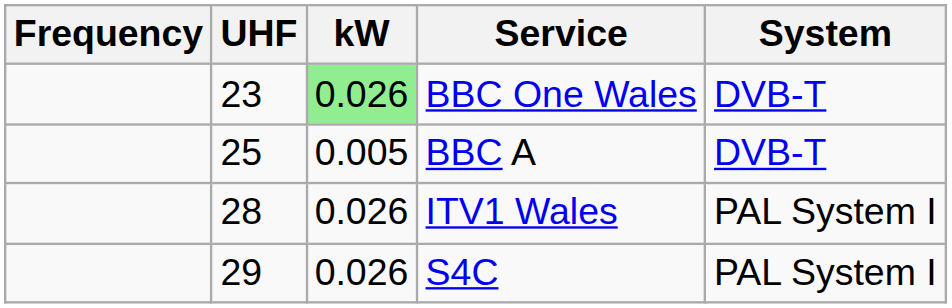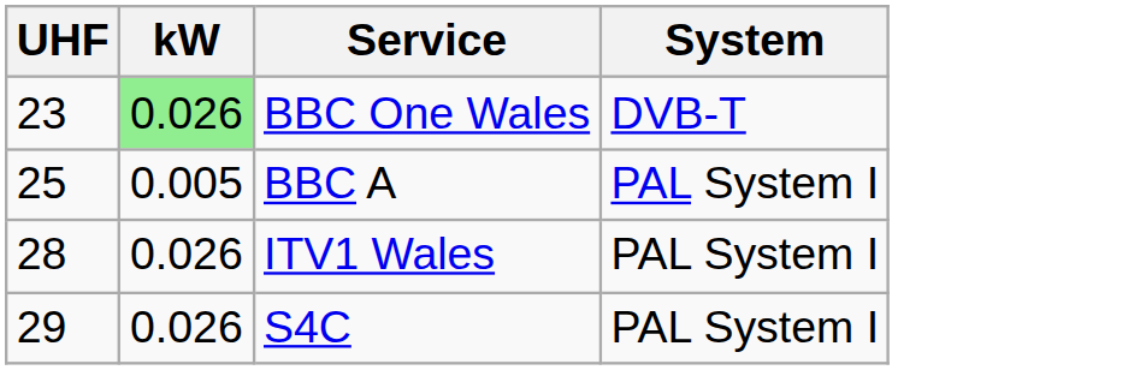 <table class="wikitable sortable">
 <tr>
-<th>Frequency</th>
 <th>UHF</th>
 <th>kW</th>
 <th>Service</th>
 <th>System</th>
 </tr>
 <tr>
-<td></td>
 <td>23</td>
 <td style="background: lightgreen;">0.026</td>
 <td><a href='#'>BBC One Wales</a></td>
 <td><a href='#'>DVB-T</a></td>
 </tr>
 <tr>
-<td></td>
 <td>25</td>
 <td>0.005</td>
 <td><a href='#'>BBC</a> A</td>
-<td><a href='#'>DVB-T</a></td>
+<td><a href='#'>PAL</a> System I</td>
 </tr>
 <tr>
-<td></td>
 <td>28</td>
 <td>0.026</td>
 <td><a href='#'>ITV1 Wales</a></td>
 <td>PAL System I</td>
 </tr>
 <tr>
-<td></td>
 <td>29</td>
 <td>0.026</td>
 <td><a href='#'>S4C</a></td>
 <td>PAL System I</td>
 </tr>
 </table>
